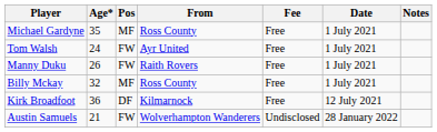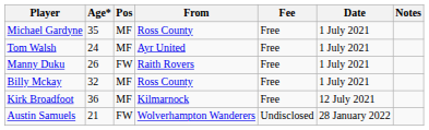 <table class="wikitable">
 <tr>
 <th>Player</th>
 <th>Age*</th>
 <th>Pos</th>
 <th>From</th>
 <th>Fee</th>
 <th>Date</th>
 <th>Notes</th>
 </tr>
 <tr>
 <td> <a href='#'>Michael Gardyne</a></td>
 <td>35</td>
 <td>MF</td>
 <td> <a href='#'>Ross County</a></td>
 <td>Free</td>
 <td>1 July 2021</td>
 <td></td>
 </tr>
 <tr>
 <td> <a href='#'>Tom Walsh</a></td>
 <td>24</td>
-<td>FW</td>
+<td>MF</td>
 <td> <a href='#'>Ayr United</a></td>
 <td>Free</td>
 <td>1 July 2021</td>
 <td></td>
 </tr>
 <tr>
 <td> <a href='#'>Manny Duku</a></td>
 <td>26</td>
 <td>FW</td>
 <td> <a href='#'>Raith Rovers</a></td>
 <td>Free</td>
 <td>1 July 2021</td>
 <td></td>
 </tr>
 <tr>
 <td> <a href='#'>Billy Mckay</a></td>
 <td>32</td>
 <td>MF</td>
 <td> <a href='#'>Ross County</a></td>
 <td>Free</td>
 <td>1 July 2021</td>
 <td></td>
 </tr>
 <tr>
 <td> <a href='#'>Kirk Broadfoot</a></td>
 <td>36</td>
-<td>DF</td>
+<td>MF</td>
 <td> <a href='#'>Kilmarnock</a></td>
 <td>Free</td>
 <td>12 July 2021</td>
 <td></td>
 </tr>
 <tr>
 <td> <a href='#'>Austin Samuels</a></td>
 <td>21</td>
 <td>FW</td>
 <td> <a href='#'>Wolverhampton Wanderers</a></td>
 <td>Undisclosed</td>
 <td>28 January 2022</td>
 <td></td>
 </tr>
 </table>
